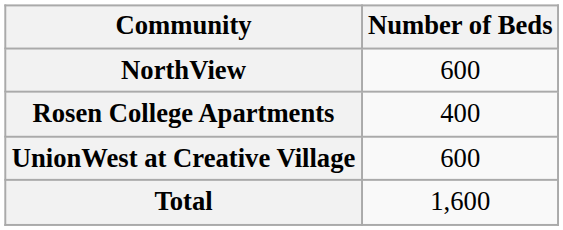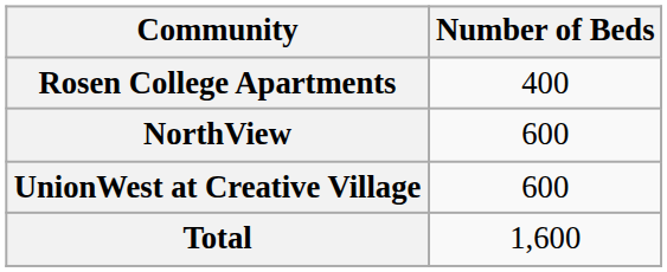 <table class="wikitable" style="text-align:center; float: right; font-size:85%; margin-left: 2em;" align="center">
 <tr>
 <th>Community</th>
 <th>Number of Beds</th>
 </tr>
 <tr>
+<th>Rosen College Apartments</th>
+<td>400</td>
+</tr>
+<tr>
 <th>NorthView</th>
 <td>600</td>
-</tr>
-<tr>
-<th>Rosen College Apartments</th>
-<td>400</td>
 </tr>
 <tr>
 <th>UnionWest at Creative Village</th>
 <td>600</td>
 </tr>
 <tr>
 <th>Total</th>
 <td>1,600</td>
 </tr>
 </table>
